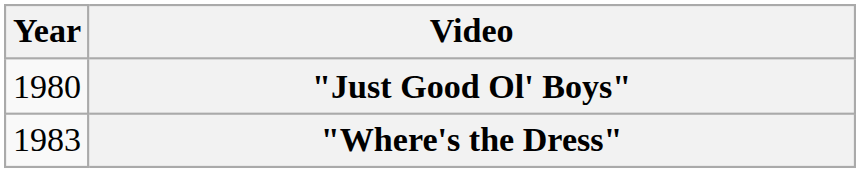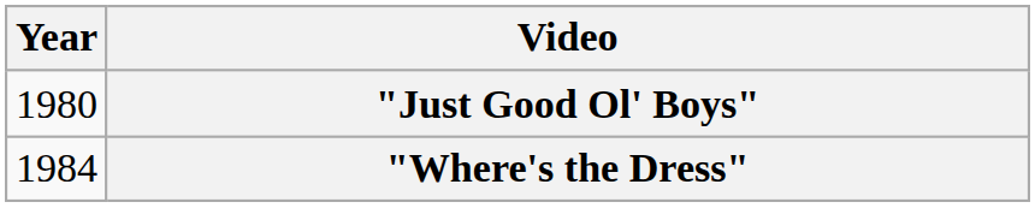 <table class="wikitable plainrowheaders" style="text-align:center;">
 <tr>
 <th>Year</th>
 <th style="width:22em;">Video</th>
 </tr>
 <tr>
 <td>1980</td>
 <th scope="row">"Just Good Ol' Boys" </th>
 </tr>
 <tr>
-<td>1983</td>
+<td>1984</td>
 <th scope="row">"Where's the Dress" </th>
 </tr>
 </table>
